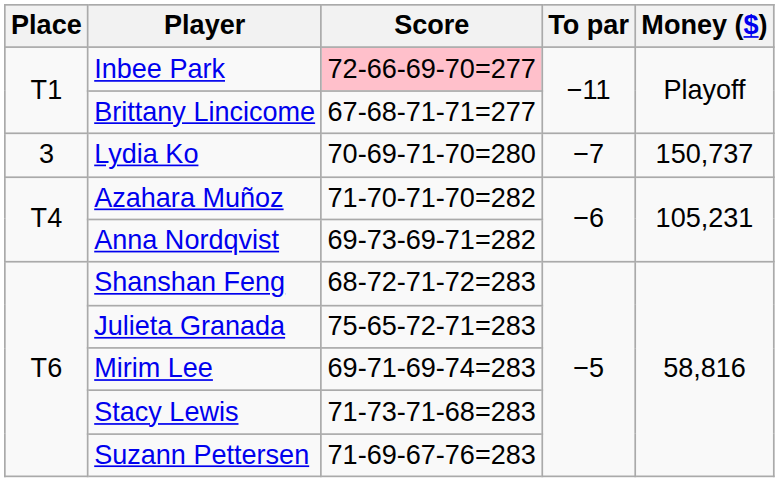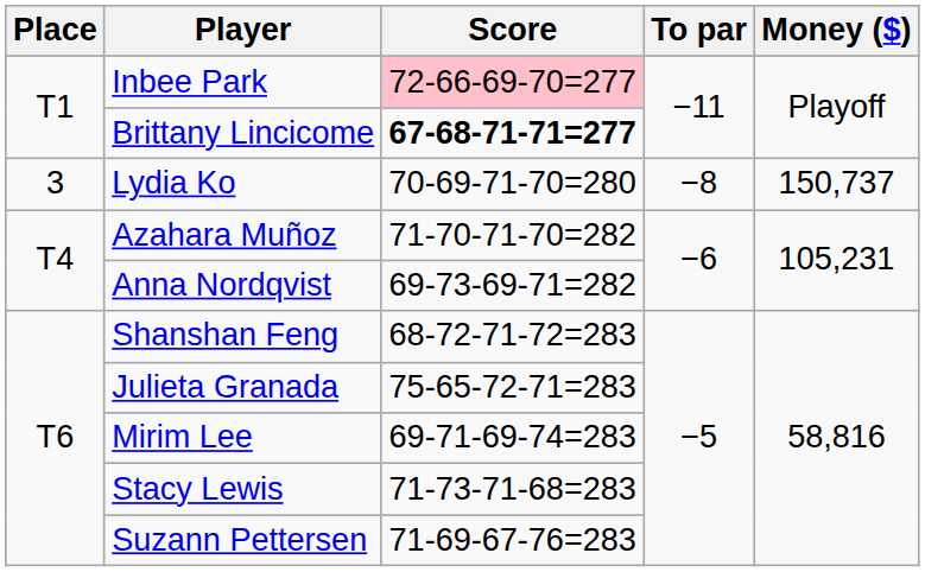 <table class="wikitable">
 <tr>
 <th>Place</th>
 <th>Player</th>
 <th>Score</th>
 <th>To par</th>
 <th>Money (<a href='#'>$</a>)</th>
 </tr>
 <tr>
 <td rowspan=2 align=center>T1</td>
 <td> <a href='#'>Inbee Park</a></td>
 <td style="background: pink;">72-66-69-70=277</td>
 <td rowspan=2 align=center>−11</td>
 <td rowspan=2 align=center>Playoff</td>
 </tr>
 <tr>
 <td> <a href='#'>Brittany Lincicome</a></td>
-<td>67-68-71-71=277</td>
+<td><strong>67-68-71-71=277</strong></td>
 </tr>
 <tr>
 <td align=center>3</td>
 <td> <a href='#'>Lydia Ko</a></td>
 <td>70-69-71-70=280</td>
-<td align=center>−7</td>
+<td align=center>−8</td>
 <td align=center>150,737</td>
 </tr>
 <tr>
 <td rowspan=2 align=center>T4</td>
 <td> <a href='#'>Azahara Muñoz</a></td>
 <td>71-70-71-70=282</td>
 <td rowspan=2 align=center>−6</td>
 <td rowspan=2 align=center>105,231</td>
 </tr>
 <tr>
 <td> <a href='#'>Anna Nordqvist</a></td>
 <td>69-73-69-71=282</td>
 </tr>
 <tr>
 <td rowspan=5 align=center>T6</td>
 <td> <a href='#'>Shanshan Feng</a></td>
 <td>68-72-71-72=283</td>
 <td rowspan=5 align=center>−5</td>
 <td rowspan=5 align=center>58,816</td>
 </tr>
 <tr>
 <td> <a href='#'>Julieta Granada</a></td>
 <td>75-65-72-71=283</td>
 </tr>
 <tr>
 <td> <a href='#'>Mirim Lee</a></td>
 <td>69-71-69-74=283</td>
 </tr>
 <tr>
 <td> <a href='#'>Stacy Lewis</a></td>
 <td>71-73-71-68=283</td>
 </tr>
 <tr>
 <td> <a href='#'>Suzann Pettersen</a></td>
 <td>71-69-67-76=283</td>
 </tr>
 </table>
